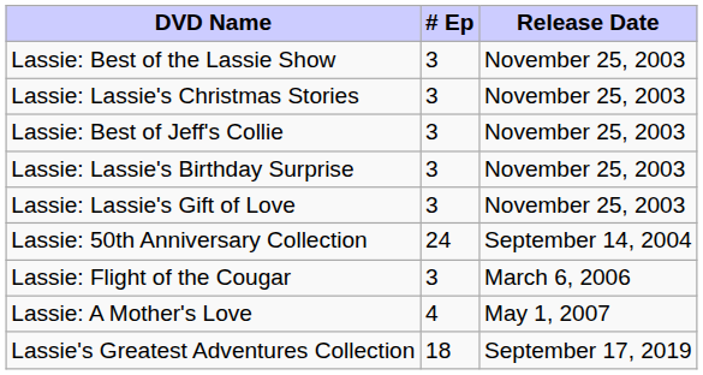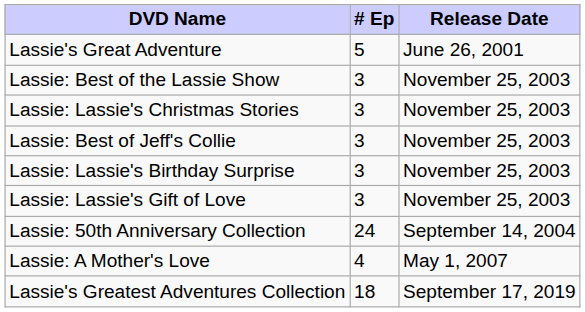 <table class="wikitable" style="margin:1em auto;">
 <tr>
 <th style="background: #CCCCFF">DVD Name</th>
 <th style="background: #CCCCFF"># Ep</th>
 <th style="background: #CCCCFF">Release Date</th>
+</tr>
+<tr>
+<td>Lassie's Great Adventure</td>
+<td>5</td>
+<td>June 26, 2001</td>
 </tr>
 <tr>
 <td>Lassie: Best of the Lassie Show</td>
 <td>3</td>
 <td>November 25, 2003</td>
 </tr>
 <tr>
 <td>Lassie: Lassie's Christmas Stories</td>
 <td>3</td>
 <td>November 25, 2003</td>
 </tr>
 <tr>
 <td>Lassie: Best of Jeff's Collie</td>
 <td>3</td>
 <td>November 25, 2003</td>
 </tr>
 <tr>
 <td>Lassie: Lassie's Birthday Surprise</td>
 <td>3</td>
 <td>November 25, 2003</td>
 </tr>
 <tr>
 <td>Lassie: Lassie's Gift of Love</td>
 <td>3</td>
 <td>November 25, 2003</td>
 </tr>
 <tr>
 <td>Lassie: 50th Anniversary Collection</td>
 <td>24</td>
 <td>September 14, 2004</td>
 </tr>
 <tr>
-<td>Lassie: Flight of the Cougar</td>
-<td>3</td>
-<td>March 6, 2006</td>
-</tr>
-<tr>
 <td>Lassie: A Mother's Love</td>
 <td>4</td>
 <td>May 1, 2007</td>
 </tr>
 <tr>
 <td>Lassie's Greatest Adventures Collection<br></td>
 <td>18</td>
 <td>September 17, 2019</td>
 </tr>
 </table>
